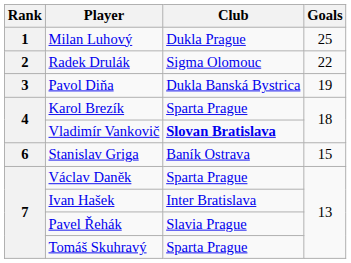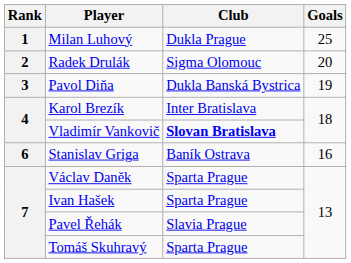 <table class="wikitable" style="text-align:center">
 <tr>
 <th>Rank</th>
 <th>Player</th>
 <th>Club</th>
 <th>Goals</th>
 </tr>
 <tr>
 <th>1</th>
 <td align="left"> <a href='#'>Milan Luhový</a></td>
 <td align="left"><a href='#'>Dukla Prague</a></td>
 <td>25</td>
 </tr>
 <tr>
 <th>2</th>
 <td align="left"> <a href='#'>Radek Drulák</a></td>
 <td align="left"><a href='#'>Sigma Olomouc</a></td>
-<td>22</td>
+<td>20</td>
 </tr>
 <tr>
 <th>3</th>
 <td align="left"> <a href='#'>Pavol Diňa</a></td>
 <td align="left"><a href='#'>Dukla Banská Bystrica</a></td>
 <td>19</td>
 </tr>
 <tr>
 <th rowspan="2">4</th>
 <td align="left"> <a href='#'>Karol Brezík</a></td>
-<td align="left"><a href='#'>Sparta Prague</a></td>
+<td align="left"><a href='#'>Inter Bratislava</a></td>
 <td rowspan="2">18</td>
 </tr>
 <tr>
 <td align="left"> <a href='#'>Vladimír Vankovič</a></td>
 <td align="left"><strong><a href='#'>Slovan Bratislava</a></strong></td>
 </tr>
 <tr>
 <th>6</th>
 <td align="left"> <a href='#'>Stanislav Griga</a></td>
 <td align="left"><a href='#'>Baník Ostrava</a></td>
-<td>15</td>
+<td>16</td>
 </tr>
 <tr>
 <th rowspan="4">7</th>
 <td align="left"> <a href='#'>Václav Daněk</a></td>
 <td align="left"><a href='#'>Sparta Prague</a></td>
 <td rowspan="4">13</td>
 </tr>
 <tr>
 <td align="left"> <a href='#'>Ivan Hašek</a></td>
-<td align="left"><a href='#'>Inter Bratislava</a></td>
+<td align="left"><a href='#'>Sparta Prague</a></td>
 </tr>
 <tr>
 <td align="left"> <a href='#'>Pavel Řehák</a></td>
 <td align="left"><a href='#'>Slavia Prague</a></td>
 </tr>
 <tr>
 <td align="left"> <a href='#'>Tomáš Skuhravý</a></td>
 <td align="left"><a href='#'>Sparta Prague</a></td>
 </tr>
 </table>
